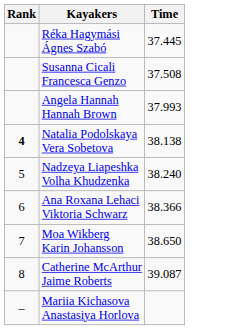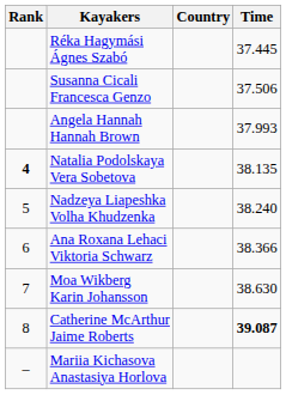 <table class="wikitable" style="text-align:center">
 <tr>
 <th>Rank</th>
 <th>Kayakers</th>
+<th>Country</th>
 <th>Time</th>
 </tr>
 <tr>
 <td></td>
 <td align="left"><a href='#'>Réka Hagymási</a><br><a href='#'>Ágnes Szabó</a></td>
+<td align="left"></td>
 <td>37.445</td>
 </tr>
 <tr>
 <td></td>
 <td align="left"><a href='#'>Susanna Cicali</a><br><a href='#'>Francesca Genzo</a></td>
-<td>37.508</td>
+<td align="left"></td>
+<td>37.506</td>
 </tr>
 <tr>
 <td></td>
 <td align="left"><a href='#'>Angela Hannah</a><br><a href='#'>Hannah Brown</a></td>
+<td align="left"></td>
 <td>37.993</td>
 </tr>
 <tr>
 <td><strong>4</strong></td>
 <td align="left"><a href='#'>Natalia Podolskaya</a><br><a href='#'>Vera Sobetova</a></td>
-<td>38.138</td>
+<td align="left"></td>
+<td>38.135</td>
 </tr>
 <tr>
 <td>5</td>
 <td align="left"><a href='#'>Nadzeya Liapeshka</a><br><a href='#'>Volha Khudzenka</a></td>
+<td align="left"></td>
 <td>38.240</td>
 </tr>
 <tr>
 <td>6</td>
 <td align="left"><a href='#'>Ana Roxana Lehaci</a><br><a href='#'>Viktoria Schwarz</a></td>
+<td align="left"></td>
 <td>38.366</td>
 </tr>
 <tr>
 <td>7</td>
 <td align="left"><a href='#'>Moa Wikberg</a><br><a href='#'>Karin Johansson</a></td>
-<td>38.650</td>
+<td align="left"></td>
+<td>38.630</td>
 </tr>
 <tr>
 <td>8</td>
 <td align="left"><a href='#'>Catherine McArthur</a><br><a href='#'>Jaime Roberts</a></td>
-<td>39.087</td>
+<td align="left"></td>
+<td><strong>39.087</strong></td>
 </tr>
 <tr>
 <td>–</td>
 <td align="left"><a href='#'>Mariia Kichasova</a><br><a href='#'>Anastasiya Horlova</a></td>
+<td align="left"></td>
 <td></td>
 </tr>
 </table>
